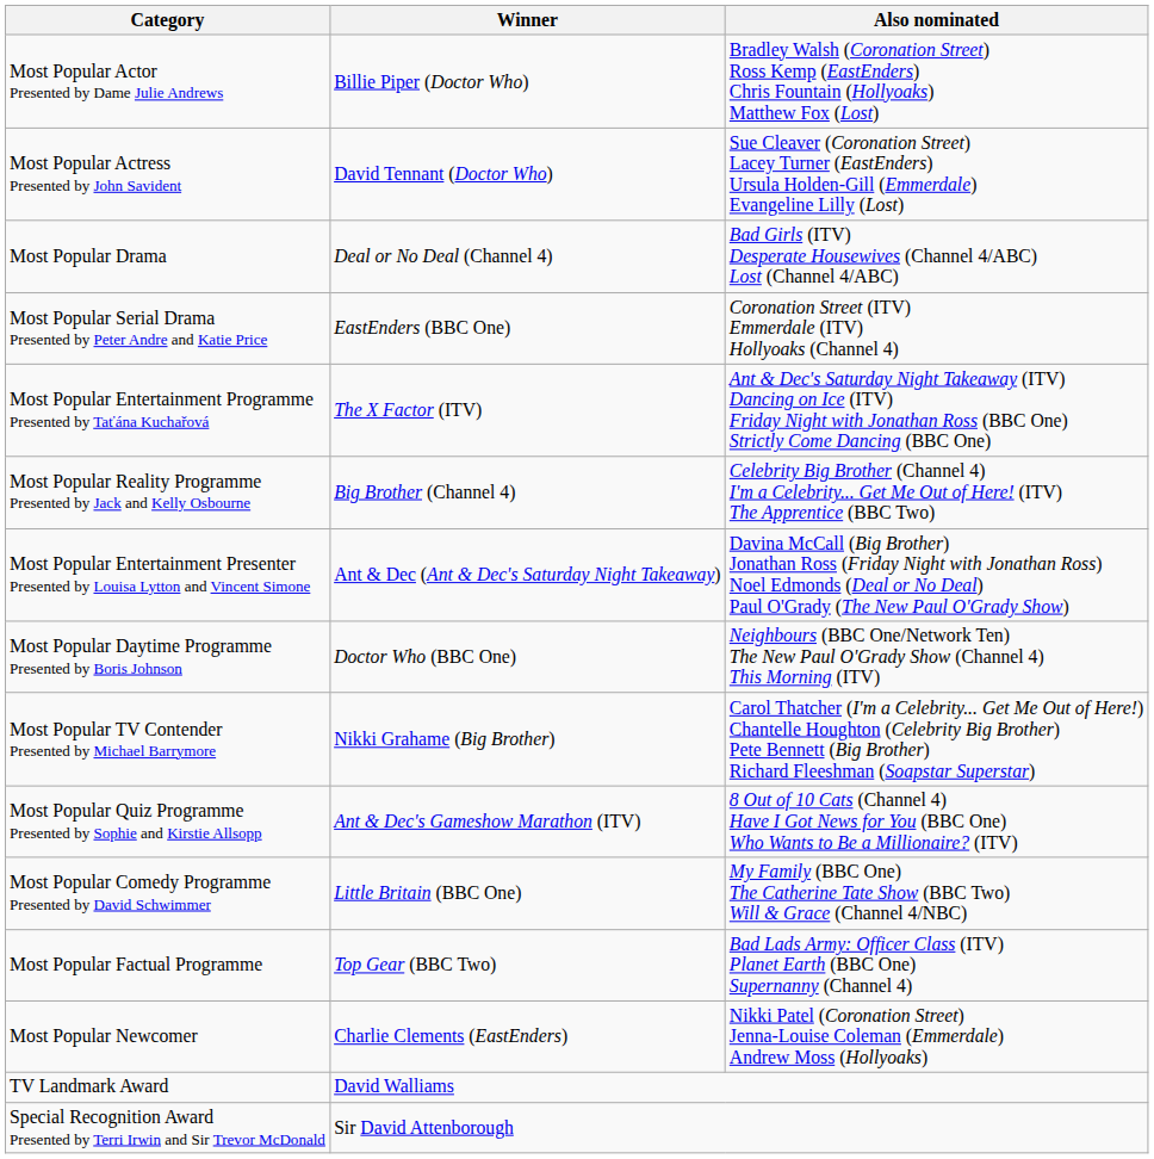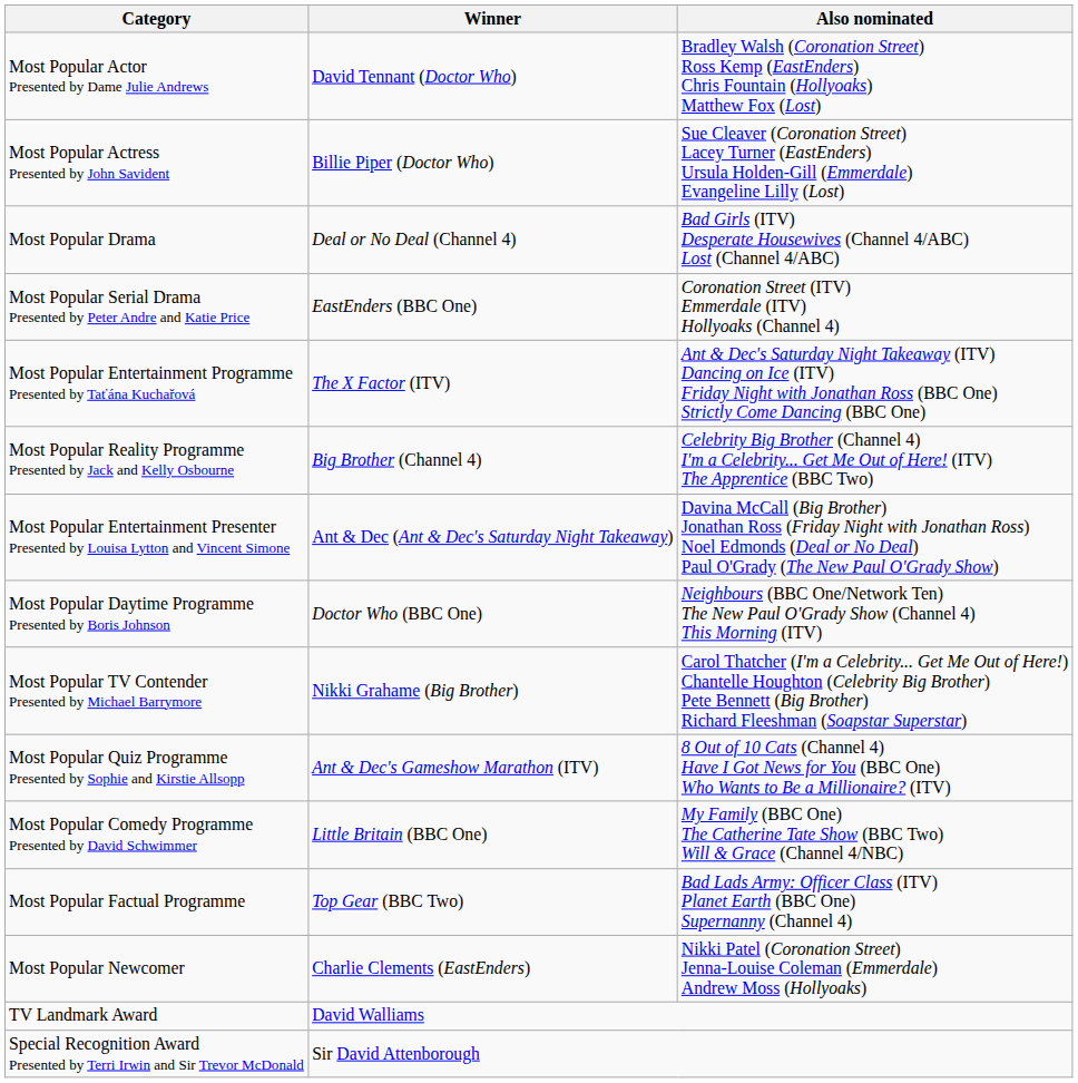 <table class="wikitable sortable">
 <tr>
 <th>Category</th>
 <th>Winner</th>
 <th>Also nominated</th>
 </tr>
 <tr>
 <td>Most Popular Actor<br><small>Presented by Dame <a href='#'>Julie Andrews</a></small></td>
-<td><a href='#'>Billie Piper</a> (<em>Doctor Who</em>)</td>
+<td><a href='#'>David Tennant</a> (<em><a href='#'>Doctor Who</a></em>)</td>
 <td><a href='#'>Bradley Walsh</a> (<em><a href='#'>Coronation Street</a></em>)<br><a href='#'>Ross Kemp</a> (<em><a href='#'>EastEnders</a></em>)<br><a href='#'>Chris Fountain</a> (<em><a href='#'>Hollyoaks</a></em>)<br><a href='#'>Matthew Fox</a> (<em><a href='#'>Lost</a></em>)</td>
 </tr>
 <tr>
 <td>Most Popular Actress<br><small>Presented by <a href='#'>John Savident</a></small></td>
-<td><a href='#'>David Tennant</a> (<em><a href='#'>Doctor Who</a></em>)</td>
+<td><a href='#'>Billie Piper</a> (<em>Doctor Who</em>)</td>
 <td><a href='#'>Sue Cleaver</a> (<em>Coronation Street</em>)<br><a href='#'>Lacey Turner</a> (<em>EastEnders</em>)<br><a href='#'>Ursula Holden-Gill</a> (<em><a href='#'>Emmerdale</a></em>)<br><a href='#'>Evangeline Lilly</a> (<em>Lost</em>)</td>
 </tr>
 <tr>
 <td>Most Popular Drama</td>
 <td><em>Deal or No Deal</em> (Channel 4)</td>
 <td><em><a href='#'>Bad Girls</a></em> (ITV)<br><em><a href='#'>Desperate Housewives</a></em> (Channel 4/ABC)<br><em><a href='#'>Lost</a></em> (Channel 4/ABC)</td>
 </tr>
 <tr>
 <td>Most Popular Serial Drama<br><small>Presented by <a href='#'>Peter Andre</a> and <a href='#'>Katie Price</a></small></td>
 <td><em>EastEnders</em> (BBC One)</td>
 <td><em>Coronation Street</em> (ITV)<br><em>Emmerdale</em> (ITV)<br><em>Hollyoaks</em> (Channel 4)</td>
 </tr>
 <tr>
 <td>Most Popular Entertainment Programme<br><small> Presented by <a href='#'>Taťána Kuchařová</a></small></td>
 <td><em><a href='#'>The X Factor</a></em> (ITV)</td>
 <td><em><a href='#'>Ant & Dec's Saturday Night Takeaway</a></em> (ITV)<br><em><a href='#'>Dancing on Ice</a></em> (ITV)<br><em><a href='#'>Friday Night with Jonathan Ross</a></em> (BBC One)<br><em><a href='#'>Strictly Come Dancing</a></em> (BBC One)</td>
 </tr>
 <tr>
 <td>Most Popular Reality Programme<br><small> Presented by <a href='#'>Jack</a> and <a href='#'>Kelly Osbourne</a></small></td>
 <td><em><a href='#'>Big Brother</a></em> (Channel 4)</td>
 <td><em><a href='#'>Celebrity Big Brother</a></em> (Channel 4)<br><em><a href='#'>I'm a Celebrity... Get Me Out of Here!</a></em> (ITV)<br><em><a href='#'>The Apprentice</a></em> (BBC Two)</td>
 </tr>
 <tr>
 <td>Most Popular Entertainment Presenter<br><small> Presented by <a href='#'>Louisa Lytton</a> and <a href='#'>Vincent Simone</a></small></td>
 <td><a href='#'>Ant & Dec</a> (<em><a href='#'>Ant & Dec's Saturday Night Takeaway</a></em>)</td>
 <td><a href='#'>Davina McCall</a> (<em>Big Brother</em>)<br><a href='#'>Jonathan Ross</a> (<em>Friday Night with Jonathan Ross</em>)<br><a href='#'>Noel Edmonds</a> (<em><a href='#'>Deal or No Deal</a></em>)<br><a href='#'>Paul O'Grady</a> (<em><a href='#'>The New Paul O'Grady Show</a></em>)</td>
 </tr>
 <tr>
 <td>Most Popular Daytime Programme<br><small>Presented by <a href='#'>Boris Johnson</a></small></td>
 <td><em>Doctor Who</em> (BBC One)</td>
 <td><em><a href='#'>Neighbours</a></em> (BBC One/Network Ten)<br><em>The New Paul O'Grady Show</em> (Channel 4)<br><em><a href='#'>This Morning</a></em> (ITV)</td>
 </tr>
 <tr>
 <td>Most Popular TV Contender<br><small>Presented by <a href='#'>Michael Barrymore</a></small></td>
 <td><a href='#'>Nikki Grahame</a> (<em>Big Brother</em>)</td>
 <td><a href='#'>Carol Thatcher</a> (<em>I'm a Celebrity... Get Me Out of Here!</em>)<br><a href='#'>Chantelle Houghton</a> (<em>Celebrity Big Brother</em>)<br><a href='#'>Pete Bennett</a> (<em>Big Brother</em>)<br><a href='#'>Richard Fleeshman</a> (<em><a href='#'>Soapstar Superstar</a></em>)</td>
 </tr>
 <tr>
 <td>Most Popular Quiz Programme<br><small>Presented by <a href='#'>Sophie</a> and <a href='#'>Kirstie Allsopp</a></small></td>
 <td><em><a href='#'>Ant & Dec's Gameshow Marathon</a></em> (ITV)</td>
 <td><em><a href='#'>8 Out of 10 Cats</a></em> (Channel 4)<br><em><a href='#'>Have I Got News for You</a></em> (BBC One)<br><em><a href='#'>Who Wants to Be a Millionaire?</a></em> (ITV)</td>
 </tr>
 <tr>
 <td>Most Popular Comedy Programme<br><small>Presented by <a href='#'>David Schwimmer</a></small></td>
 <td><em><a href='#'>Little Britain</a></em> (BBC One)</td>
 <td><em><a href='#'>My Family</a></em> (BBC One)<br><em><a href='#'>The Catherine Tate Show</a></em> (BBC Two)<br><em><a href='#'>Will & Grace</a></em> (Channel 4/NBC)</td>
 </tr>
 <tr>
 <td>Most Popular Factual Programme</td>
 <td><em><a href='#'>Top Gear</a></em> (BBC Two)</td>
 <td><em><a href='#'>Bad Lads Army: Officer Class</a></em> (ITV)<br><em><a href='#'>Planet Earth</a></em> (BBC One)<br><em><a href='#'>Supernanny</a></em> (Channel 4)</td>
 </tr>
 <tr>
 <td>Most Popular Newcomer</td>
 <td><a href='#'>Charlie Clements</a> (<em>EastEnders</em>)</td>
 <td><a href='#'>Nikki Patel</a> (<em>Coronation Street</em>)<br><a href='#'>Jenna-Louise Coleman</a> (<em>Emmerdale</em>)<br><a href='#'>Andrew Moss</a> (<em>Hollyoaks</em>)</td>
 </tr>
 <tr>
 <td>TV Landmark Award</td>
 <td colspan="2"><a href='#'>David Walliams</a></td>
 </tr>
 <tr>
 <td>Special Recognition Award<br><small>Presented by <a href='#'>Terri Irwin</a> and Sir <a href='#'>Trevor McDonald</a></small></td>
 <td colspan="2">Sir <a href='#'>David Attenborough</a></td>
 </tr>
 </table>
